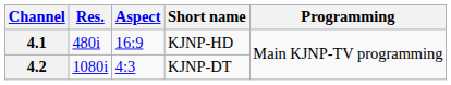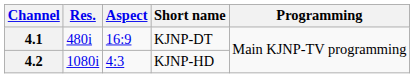 <table class="wikitable">
 <tr>
 <th scope = "col"><a href='#'>Channel</a></th>
 <th scope = "col"><a href='#'>Res.</a></th>
 <th scope = "col"><a href='#'>Aspect</a></th>
 <th scope = "col">Short name</th>
 <th scope = "col">Programming</th>
 </tr>
 <tr>
 <th scope = "row">4.1</th>
 <td><a href='#'>480i</a></td>
 <td><a href='#'>16:9</a></td>
-<td>KJNP-HD</td>
+<td>KJNP-DT</td>
 <td rowspan=2>Main KJNP-TV programming</td>
 </tr>
 <tr>
 <th scope = "row">4.2</th>
 <td><a href='#'>1080i</a></td>
 <td><a href='#'>4:3</a></td>
-<td>KJNP-DT</td>
+<td>KJNP-HD</td>
 </tr>
 </table>
